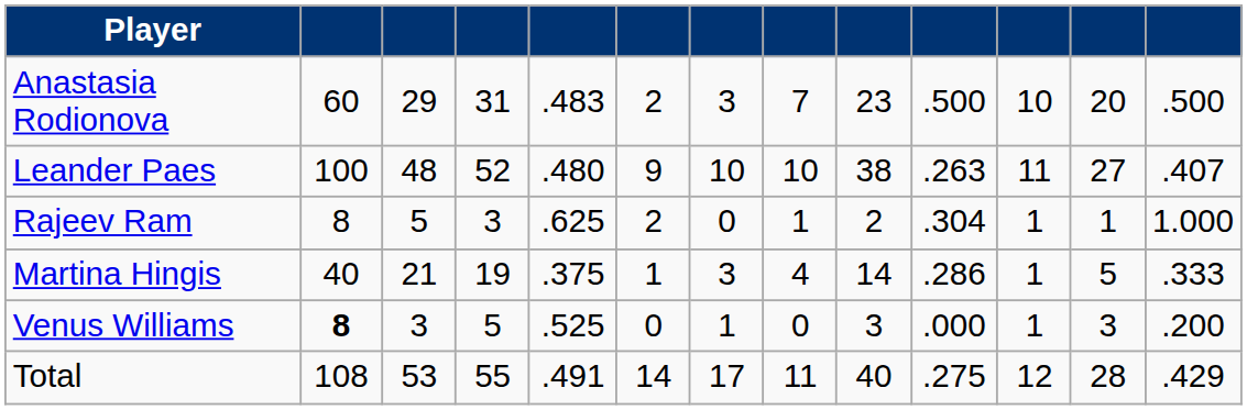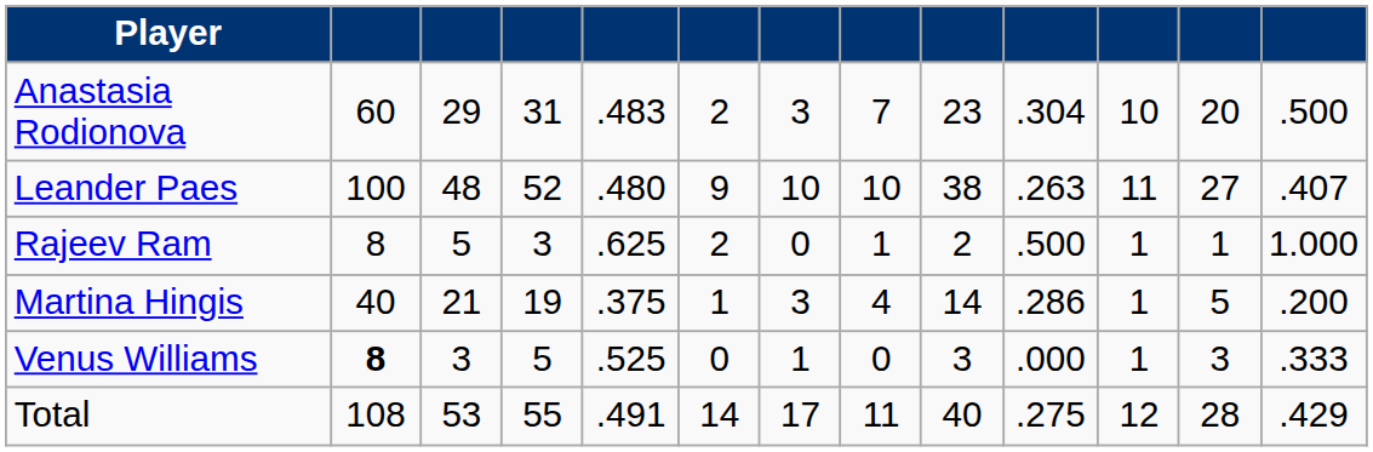 <table class="wikitable" style="text-align:center">
 <tr>
 <th style="background:#003372; color:#fff" width="200px">Player</th>
 <th style="background:#003372; color:#fff" width="40px"></th>
 <th style="background:#003372; color:#fff" width="40px"></th>
 <th style="background:#003372; color:#fff" width="40px"></th>
 <th style="background:#003372; color:#fff" width="40px"></th>
 <th style="background:#003372; color:#fff" width="40px"></th>
 <th style="background:#003372; color:#fff" width="40px"></th>
 <th style="background:#003372; color:#fff" width="40px"></th>
 <th style="background:#003372; color:#fff" width="40px"></th>
 <th style="background:#003372; color:#fff" width="40px"></th>
 <th style="background:#003372; color:#fff" width="40px"></th>
 <th style="background:#003372; color:#fff" width="40px"></th>
 <th style="background:#003372; color:#fff" width="40px"></th>
 </tr>
 <tr>
 <td style="text-align:left"><a href='#'>Anastasia Rodionova</a></td>
 <td>60</td>
 <td>29</td>
 <td>31</td>
 <td>.483</td>
 <td>2</td>
 <td>3</td>
 <td>7</td>
 <td>23</td>
-<td>.500</td>
+<td>.304</td>
 <td>10</td>
 <td>20</td>
 <td>.500</td>
 </tr>
 <tr>
 <td style="text-align:left"><a href='#'>Leander Paes</a></td>
 <td>100</td>
 <td>48</td>
 <td>52</td>
 <td>.480</td>
 <td>9</td>
 <td>10</td>
 <td>10</td>
 <td>38</td>
 <td>.263</td>
 <td>11</td>
 <td>27</td>
 <td>.407</td>
 </tr>
 <tr>
 <td style="text-align:left"><a href='#'>Rajeev Ram</a></td>
 <td>8</td>
 <td>5</td>
 <td>3</td>
 <td>.625</td>
 <td>2</td>
 <td>0</td>
 <td>1</td>
 <td>2</td>
-<td>.304</td>
+<td>.500</td>
 <td>1</td>
 <td>1</td>
 <td>1.000</td>
 </tr>
 <tr>
 <td style="text-align:left"><a href='#'>Martina Hingis</a></td>
 <td>40</td>
 <td>21</td>
 <td>19</td>
 <td>.375</td>
 <td>1</td>
 <td>3</td>
 <td>4</td>
 <td>14</td>
 <td>.286</td>
 <td>1</td>
 <td>5</td>
-<td>.333</td>
+<td>.200</td>
 </tr>
 <tr>
 <td style="text-align:left"><a href='#'>Venus Williams</a></td>
 <td><strong>8</strong></td>
 <td>3</td>
 <td>5</td>
 <td>.525</td>
 <td>0</td>
 <td>1</td>
 <td>0</td>
 <td>3</td>
 <td>.000</td>
 <td>1</td>
 <td>3</td>
-<td>.200</td>
+<td>.333</td>
 </tr>
 <tr>
 <td style="text-align:left">Total</td>
 <td>108</td>
 <td>53</td>
 <td>55</td>
 <td>.491</td>
 <td>14</td>
 <td>17</td>
 <td>11</td>
 <td>40</td>
 <td>.275</td>
 <td>12</td>
 <td>28</td>
 <td>.429</td>
 </tr>
 </table>
